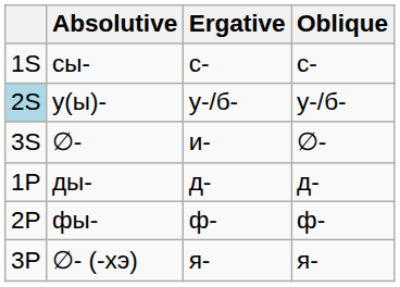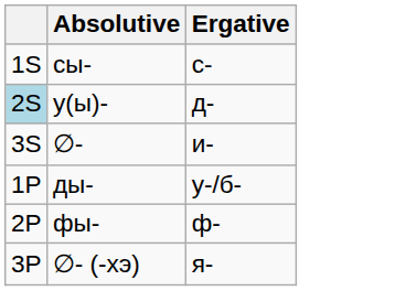 <table class="wikitable">
 <tr>
 <th></th>
 <th>Absolutive</th>
 <th>Ergative</th>
-<th>Oblique</th>
 </tr>
 <tr>
 <td>1S</td>
 <td>сы-</td>
 <td>с-</td>
-<td>с-</td>
 </tr>
 <tr>
 <td style="background: lightblue;">2S</td>
 <td>у(ы)-</td>
-<td>у-/б-</td>
-<td>у-/б-</td>
+<td>д-</td>
 </tr>
 <tr>
 <td>3S</td>
 <td>∅-</td>
 <td>и-</td>
-<td>∅-</td>
 </tr>
 <tr>
 <td>1P</td>
 <td>ды-</td>
-<td>д-</td>
-<td>д-</td>
+<td>у-/б-</td>
 </tr>
 <tr>
 <td>2P</td>
 <td>фы-</td>
-<td>ф-</td>
 <td>ф-</td>
 </tr>
 <tr>
 <td>3P</td>
 <td>∅- (-хэ)</td>
 <td>я-</td>
-<td>я-</td>
 </tr>
 </table>
